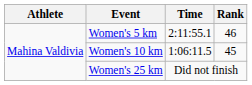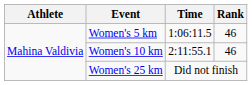 <table class="wikitable" style="font-size:90%;">
 <tr>
 <th>Athlete</th>
 <th>Event</th>
 <th>Time</th>
 <th>Rank</th>
 </tr>
 <tr align=center>
 <td align=left rowspan=3><a href='#'>Mahina Valdivia</a></td>
 <td align=left><a href='#'>Women's 5 km</a></td>
-<td>2:11:55.1</td>
+<td>1:06:11.5</td>
 <td>46</td>
 </tr>
 <tr align=center>
 <td align=left><a href='#'>Women's 10 km</a></td>
-<td>1:06:11.5</td>
-<td>45</td>
+<td>2:11:55.1</td>
+<td>46</td>
 </tr>
 <tr align=center>
 <td align=left><a href='#'>Women's 25 km</a></td>
 <td colspan=2>Did not finish</td>
 </tr>
 </table>
